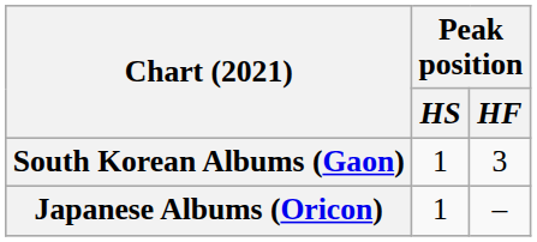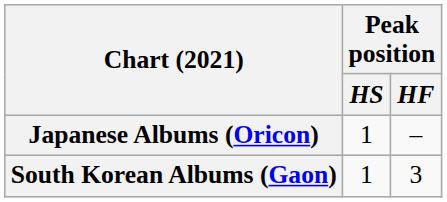 <table class="wikitable sortable plainrowheaders" style="text-align:center">
 <tr>
 <th rowspan="2" scope="col">Chart (2021)</th>
 <th colspan="2" scope="col">Peak<br>position</th>
 </tr>
 <tr>
 <th><em>HS</em></th>
 <th><em>HF</em></th>
 </tr>
 <tr>
+<th scope="row">Japanese Albums (<a href='#'>Oricon</a>)</th>
+<td>1</td>
+<td>–</td>
+</tr>
+<tr>
 <th scope="row">South Korean Albums (<a href='#'>Gaon</a>)</th>
 <td>1</td>
 <td>3</td>
 </tr>
-<tr>
-<th scope="row">Japanese Albums (<a href='#'>Oricon</a>)</th>
-<td>1</td>
-<td>–</td>
-</tr>
 </table>
